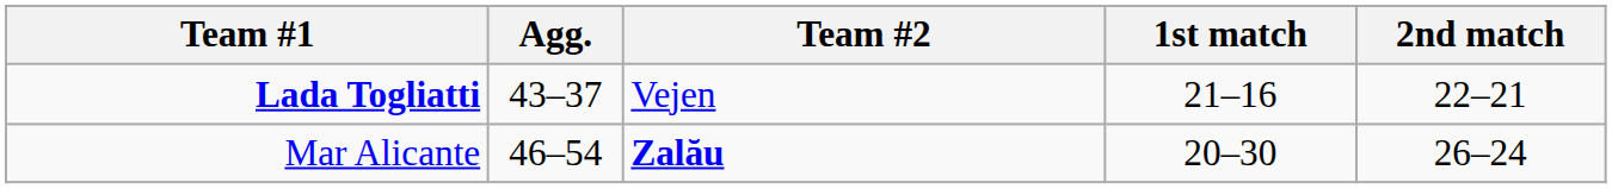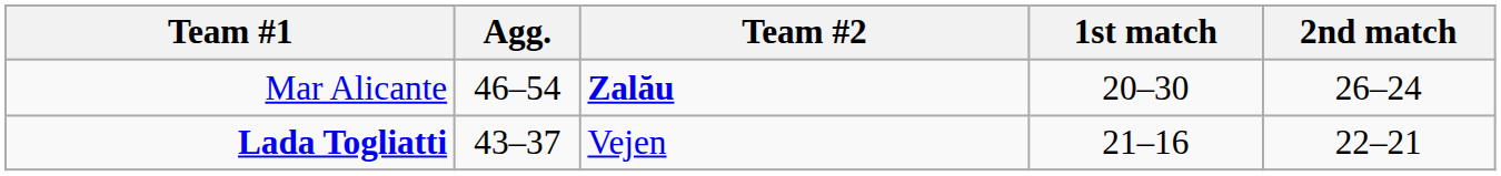 <table class=wikitable style="text-align:center">
 <tr>
 <th width=200>Team #1</th>
 <th width=50>Agg.</th>
 <th width=200>Team #2</th>
 <th width=100>1st match</th>
 <th width=100>2nd match</th>
 </tr>
 <tr>
+<td align=right><a href='#'>Mar Alicante</a> </td>
+<td>46–54</td>
+<td align=left> <strong><a href='#'>Zalău</a></strong></td>
+<td align=center>20–30</td>
+<td align=center>26–24</td>
+</tr>
+<tr>
 <td align=right><strong><a href='#'>Lada Togliatti</a></strong> </td>
 <td>43–37</td>
 <td align=left> <a href='#'>Vejen</a></td>
 <td align=center>21–16</td>
 <td>22–21</td>
 </tr>
-<tr>
-<td align=right><a href='#'>Mar Alicante</a> </td>
-<td>46–54</td>
-<td align=left> <strong><a href='#'>Zalău</a></strong></td>
-<td align=center>20–30</td>
-<td align=center>26–24</td>
-</tr>
 </table>
